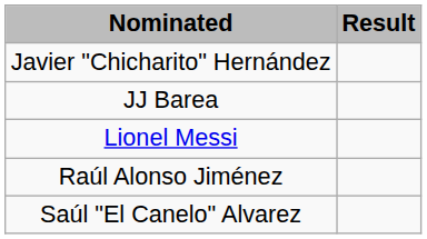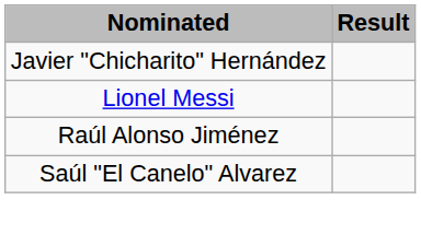 <table class="wikitable">
 <tr style="text-align: center; top">
 <th style="background:#bcbcbc;">Nominated</th>
 <th style="background:#bcbcbc;">Result</th>
 </tr>
 <tr style="text-align: center; top">
 <td>Javier "Chicharito" Hernández</td>
-<td> </td>
-</tr>
-<tr style="text-align: center; top">
-<td>JJ Barea</td>
 <td> </td>
 </tr>
 <tr style="text-align: center; top">
 <td><a href='#'>Lionel Messi</a></td>
 <td> </td>
 </tr>
 <tr style="text-align: center; top">
 <td>Raúl Alonso Jiménez</td>
 <td> </td>
 </tr>
 <tr style="text-align: center; top">
 <td>Saúl "El Canelo" Alvarez</td>
 <td></td>
 </tr>
 </table>
